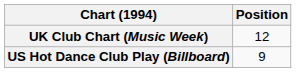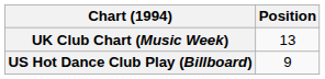 <table class="wikitable plainrowheaders">
 <tr>
 <th>Chart (1994)</th>
 <th>Position</th>
 </tr>
 <tr>
 <th scope="row">UK Club Chart (<em>Music Week</em>)</th>
-<td align="center">12</td>
+<td align="center">13</td>
 </tr>
 <tr>
 <th scope="row">US Hot Dance Club Play (<em>Billboard</em>)</th>
 <td align="center">9</td>
 </tr>
 </table>
